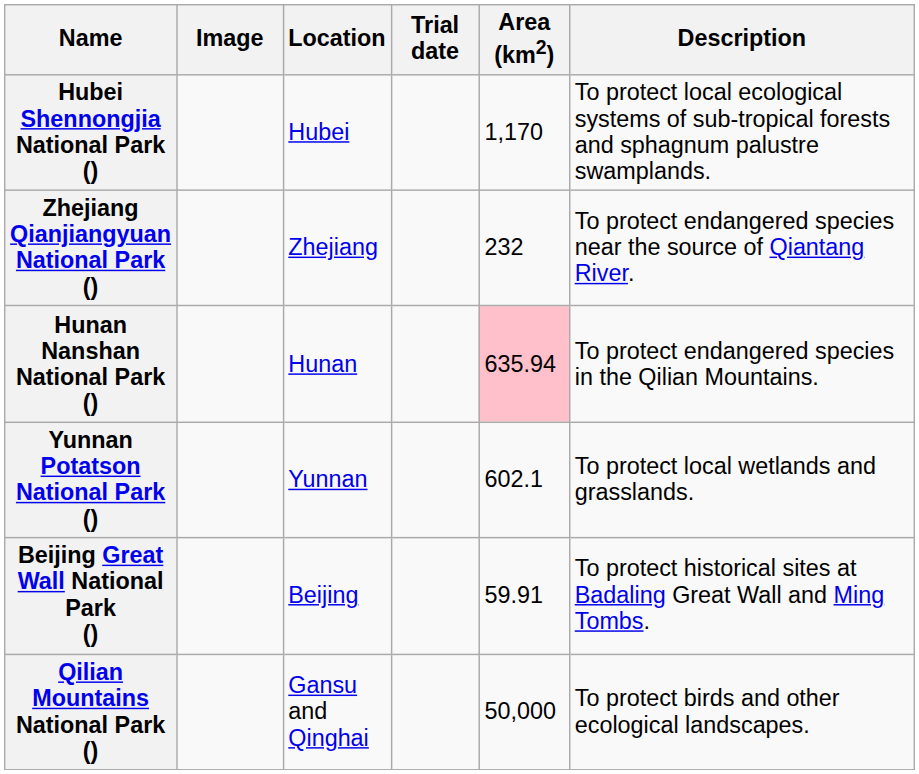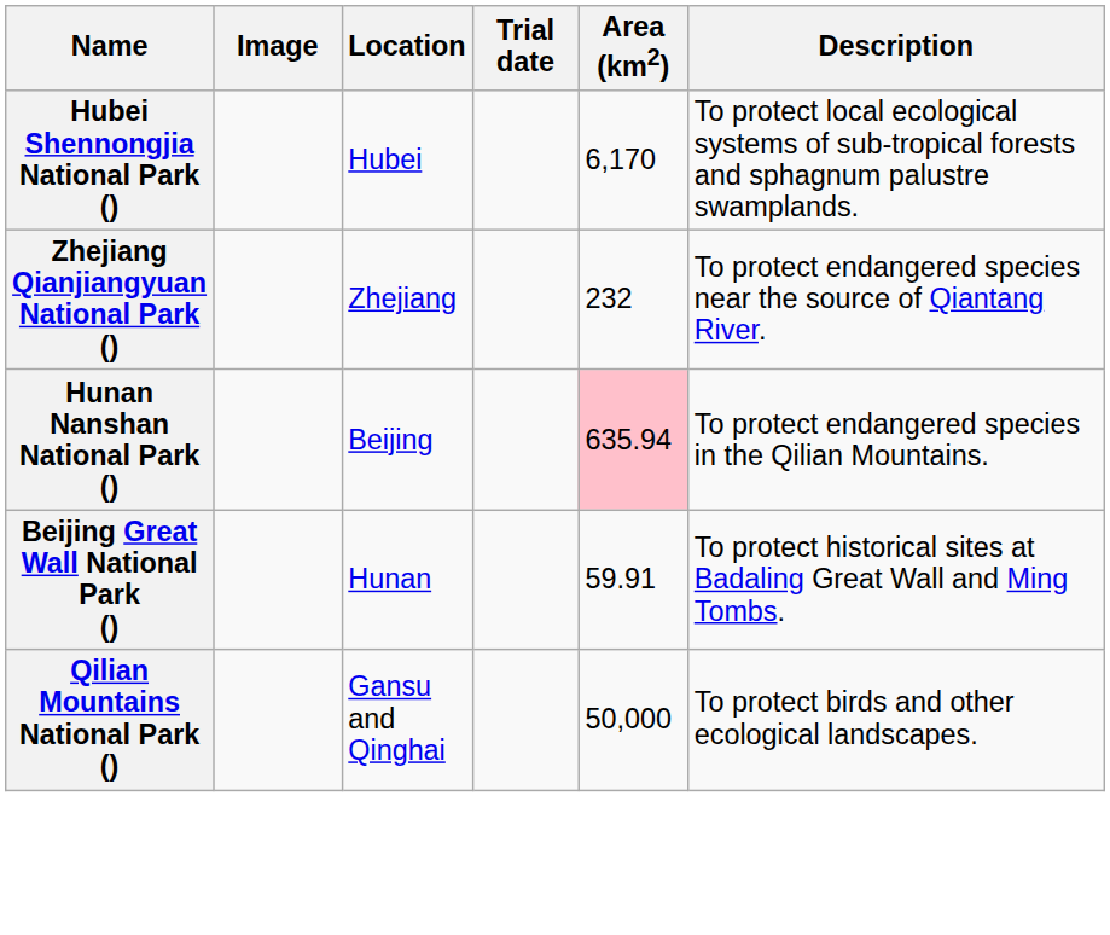 <table class="wikitable sortable plainrowheaders" style="width:100%">
 <tr>
 <th scope="col" width="18%">Name</th>
 <th scope="col" class="unsortable" width="12%">Image</th>
 <th scope="col" width="10%">Location</th>
 <th scope="col" width="10%">Trial date</th>
 <th scope="col" width="10%">Area (km<sup>2</sup>)</th>
 <th scope="col" class="unsortable" width="40%">Description</th>
 </tr>
 <tr>
 <th scope="row">Hubei <a href='#'>Shennongjia</a> National Park<br>()</th>
 <td></td>
 <td><a href='#'>Hubei</a></td>
 <td></td>
-<td>1,170</td>
+<td>6,170</td>
 <td>To protect local ecological systems of sub-tropical forests and sphagnum palustre swamplands.</td>
 </tr>
 <tr>
 <th scope="row">Zhejiang <a href='#'>Qianjiangyuan National Park</a><br>()</th>
 <td></td>
 <td><a href='#'>Zhejiang</a></td>
 <td></td>
 <td>232</td>
 <td>To protect endangered species near the source of <a href='#'>Qiantang River</a>.</td>
 </tr>
 <tr>
 <th scope="row">Hunan Nanshan National Park<br>()</th>
 <td></td>
-<td><a href='#'>Hunan</a></td>
+<td><a href='#'>Beijing</a></td>
 <td></td>
 <td style="background: pink;">635.94</td>
 <td>To protect endangered species in the Qilian Mountains.</td>
 </tr>
 <tr>
-<th scope="row">Yunnan <a href='#'>Potatson National Park</a><br>()</th>
-<td></td>
-<td><a href='#'>Yunnan</a></td>
-<td></td>
-<td>602.1</td>
-<td>To protect local wetlands and grasslands.</td>
-</tr>
-<tr>
 <th scope="row">Beijing <a href='#'>Great Wall</a> National Park<br>()</th>
 <td></td>
-<td><a href='#'>Beijing</a></td>
+<td><a href='#'>Hunan</a></td>
 <td></td>
 <td>59.91</td>
 <td>To protect historical sites at <a href='#'>Badaling</a> Great Wall and <a href='#'>Ming Tombs</a>.</td>
 </tr>
 <tr>
 <th scope="row"><a href='#'>Qilian Mountains</a> National Park<br>()</th>
 <td></td>
 <td><a href='#'>Gansu</a> and <a href='#'>Qinghai</a></td>
 <td></td>
 <td>50,000</td>
 <td>To protect birds and other ecological landscapes.</td>
 </tr>
 </table>
